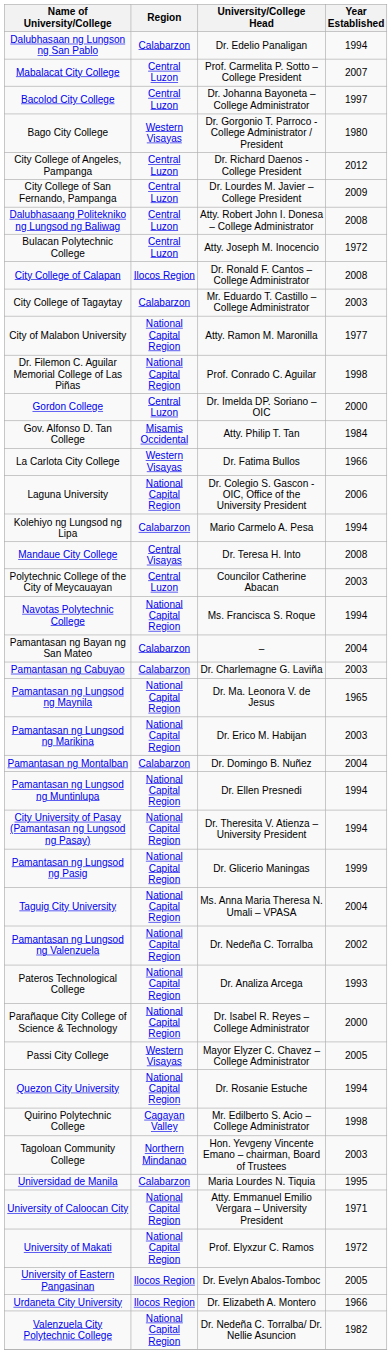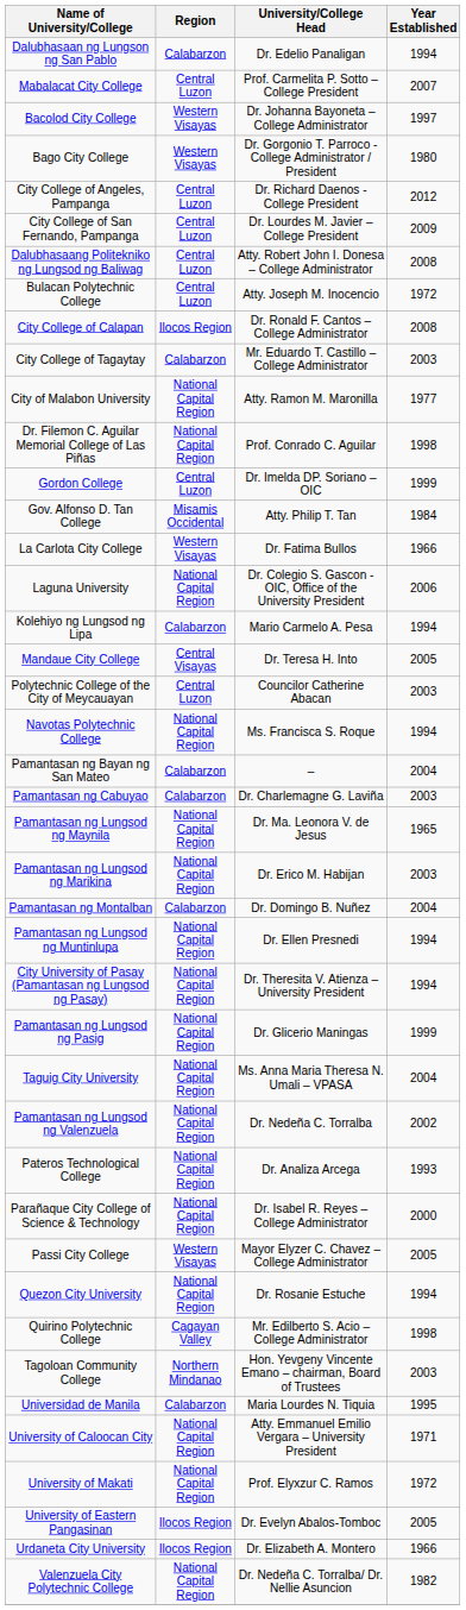 <table class="wikitable sortable">
 <tr>
 <th>Name of University/College</th>
 <th>Region</th>
 <th>University/College<br>Head</th>
 <th>Year<br>Established</th>
 </tr>
 <tr style="text-align:center;">
 <td><a href='#'>Dalubhasaan ng Lungson ng San Pablo</a></td>
 <td><a href='#'>Calabarzon</a></td>
 <td>Dr. Edelio Panaligan</td>
 <td>1994</td>
 </tr>
 <tr style="text-align:center;">
 <td><a href='#'>Mabalacat City College</a></td>
 <td><a href='#'>Central Luzon</a></td>
 <td>Prof. Carmelita P. Sotto – College President</td>
 <td>2007</td>
 </tr>
 <tr style="text-align:center;">
 <td><a href='#'>Bacolod City College</a></td>
-<td><a href='#'>Central Luzon</a></td>
+<td><a href='#'>Western Visayas</a></td>
 <td>Dr. Johanna Bayoneta – College Administrator</td>
 <td>1997</td>
 </tr>
 <tr style="text-align:center;">
 <td>Bago City College</td>
 <td><a href='#'>Western Visayas</a></td>
 <td>Dr. Gorgonio T. Parroco - College Administrator / President</td>
 <td>1980</td>
 </tr>
 <tr style="text-align:center;">
 <td>City College of Angeles, Pampanga</td>
 <td><a href='#'>Central Luzon</a></td>
 <td>Dr. Richard Daenos - College President</td>
 <td>2012</td>
 </tr>
 <tr style="text-align:center;">
 <td>City College of San Fernando, Pampanga</td>
 <td><a href='#'>Central Luzon</a></td>
 <td>Dr. Lourdes M. Javier – College President</td>
 <td>2009</td>
 </tr>
 <tr style="text-align:center;">
 <td><a href='#'>Dalubhasaang Politekniko ng Lungsod ng Baliwag</a></td>
 <td><a href='#'>Central Luzon</a></td>
 <td>Atty. Robert John I. Donesa – College Administrator</td>
 <td>2008</td>
 </tr>
 <tr style="text-align:center;">
 <td>Bulacan Polytechnic College</td>
 <td><a href='#'>Central Luzon</a></td>
 <td>Atty. Joseph M. Inocencio</td>
 <td>1972</td>
 </tr>
 <tr style="text-align:center;">
 <td><a href='#'>City College of Calapan</a></td>
 <td><a href='#'>Ilocos Region</a></td>
 <td>Dr. Ronald F. Cantos – College Administrator</td>
 <td>2008</td>
 </tr>
 <tr style="text-align:center;">
 <td>City College of Tagaytay</td>
 <td><a href='#'>Calabarzon</a></td>
 <td>Mr. Eduardo T. Castillo – College Administrator</td>
 <td>2003</td>
 </tr>
 <tr style="text-align:center;">
 <td>City of Malabon University</td>
 <td><a href='#'>National Capital Region</a></td>
 <td>Atty. Ramon M. Maronilla</td>
 <td>1977</td>
 </tr>
 <tr style="text-align:center;">
 <td>Dr. Filemon C. Aguilar Memorial College of Las Piñas</td>
 <td><a href='#'>National Capital Region</a></td>
 <td>Prof. Conrado C. Aguilar</td>
 <td>1998</td>
 </tr>
 <tr style="text-align:center;">
 <td><a href='#'>Gordon College</a></td>
 <td><a href='#'>Central Luzon</a></td>
 <td>Dr. Imelda DP. Soriano – OIC</td>
-<td>2000</td>
+<td>1999</td>
 </tr>
 <tr style="text-align:center;">
 <td>Gov. Alfonso D. Tan College</td>
 <td><a href='#'>Misamis Occidental</a></td>
 <td>Atty. Philip T. Tan</td>
 <td>1984</td>
 </tr>
 <tr style="text-align:center;">
 <td>La Carlota City College</td>
 <td><a href='#'>Western Visayas</a></td>
 <td>Dr. Fatima Bullos</td>
 <td>1966</td>
 </tr>
 <tr style="text-align:center;">
 <td>Laguna University</td>
 <td><a href='#'>National Capital Region</a></td>
 <td>Dr. Colegio S. Gascon - OIC, Office of the University President</td>
 <td>2006</td>
 </tr>
 <tr style="text-align:center;">
 <td>Kolehiyo ng Lungsod ng Lipa</td>
 <td><a href='#'>Calabarzon</a></td>
 <td>Mario Carmelo A. Pesa</td>
 <td>1994</td>
 </tr>
 <tr style="text-align:center;">
 <td><a href='#'>Mandaue City College</a></td>
 <td><a href='#'>Central Visayas</a></td>
 <td>Dr. Teresa H. Into</td>
-<td>2008</td>
+<td>2005</td>
 </tr>
 <tr style="text-align:center;">
 <td>Polytechnic College of the City of Meycauayan</td>
 <td><a href='#'>Central Luzon</a></td>
 <td>Councilor Catherine Abacan</td>
 <td>2003</td>
 </tr>
 <tr style="text-align:center;">
 <td><a href='#'>Navotas Polytechnic College</a></td>
 <td><a href='#'>National Capital Region</a></td>
 <td>Ms. Francisca S. Roque</td>
 <td>1994</td>
 </tr>
 <tr style="text-align:center;">
 <td>Pamantasan ng Bayan ng San Mateo</td>
 <td><a href='#'>Calabarzon</a></td>
 <td>–</td>
 <td>2004</td>
 </tr>
 <tr style="text-align:center;">
 <td><a href='#'>Pamantasan ng Cabuyao</a></td>
 <td><a href='#'>Calabarzon</a></td>
 <td>Dr. Charlemagne G. Laviña</td>
 <td>2003</td>
 </tr>
 <tr style="text-align:center;">
 <td><a href='#'>Pamantasan ng Lungsod ng Maynila</a></td>
 <td><a href='#'>National Capital Region</a></td>
 <td>Dr. Ma. Leonora V. de Jesus</td>
 <td>1965</td>
 </tr>
 <tr style="text-align:center;">
 <td><a href='#'>Pamantasan ng Lungsod ng Marikina</a></td>
 <td><a href='#'>National Capital Region</a></td>
 <td>Dr. Erico M. Habijan</td>
 <td>2003</td>
 </tr>
 <tr style="text-align:center;">
 <td><a href='#'>Pamantasan ng Montalban</a></td>
 <td><a href='#'>Calabarzon</a></td>
 <td>Dr. Domingo B. Nuñez</td>
 <td>2004</td>
 </tr>
 <tr style="text-align:center;">
 <td><a href='#'>Pamantasan ng Lungsod ng Muntinlupa</a></td>
 <td><a href='#'>National Capital Region</a></td>
 <td>Dr. Ellen Presnedi</td>
 <td>1994</td>
 </tr>
 <tr style="text-align:center;">
 <td><a href='#'>City University of Pasay (Pamantasan ng Lungsod ng Pasay)</a></td>
 <td><a href='#'>National Capital Region</a></td>
 <td>Dr. Theresita V. Atienza – University President</td>
 <td>1994</td>
 </tr>
 <tr style="text-align:center;">
 <td><a href='#'>Pamantasan ng Lungsod ng Pasig</a></td>
 <td><a href='#'>National Capital Region</a></td>
 <td>Dr. Glicerio Maningas</td>
 <td>1999</td>
 </tr>
 <tr style="text-align:center;">
 <td><a href='#'>Taguig City University</a></td>
 <td><a href='#'>National Capital Region</a></td>
 <td>Ms. Anna Maria Theresa N. Umali – VPASA</td>
 <td>2004</td>
 </tr>
 <tr style="text-align:center;">
 <td><a href='#'>Pamantasan ng Lungsod ng Valenzuela</a></td>
 <td><a href='#'>National Capital Region</a></td>
 <td>Dr. Nedeña C. Torralba</td>
 <td>2002</td>
 </tr>
 <tr style="text-align:center;">
 <td>Pateros Technological College</td>
 <td><a href='#'>National Capital Region</a></td>
 <td>Dr. Analiza Arcega</td>
 <td>1993</td>
 </tr>
 <tr style="text-align:center;">
 <td>Parañaque City College of Science & Technology</td>
 <td><a href='#'>National Capital Region</a></td>
 <td>Dr. Isabel R. Reyes – College Administrator</td>
 <td>2000</td>
 </tr>
 <tr style="text-align:center;">
 <td>Passi City College</td>
 <td><a href='#'>Western Visayas</a></td>
 <td>Mayor Elyzer C. Chavez – College Administrator</td>
 <td>2005</td>
 </tr>
 <tr style="text-align:center;">
 <td><a href='#'>Quezon City University</a></td>
 <td><a href='#'>National Capital Region</a></td>
 <td>Dr. Rosanie Estuche</td>
 <td>1994</td>
 </tr>
 <tr style="text-align:center;">
 <td>Quirino Polytechnic College</td>
 <td><a href='#'>Cagayan Valley</a></td>
 <td>Mr. Edilberto S. Acio – College Administrator</td>
 <td>1998</td>
 </tr>
 <tr style="text-align:center;">
 <td>Tagoloan Community College</td>
 <td><a href='#'>Northern Mindanao</a></td>
 <td>Hon. Yevgeny Vincente Emano – chairman, Board of Trustees</td>
 <td>2003</td>
 </tr>
 <tr style="text-align:center;">
 <td><a href='#'>Universidad de Manila</a></td>
 <td><a href='#'>Calabarzon</a></td>
 <td>Maria Lourdes N. Tiquia</td>
 <td>1995</td>
 </tr>
 <tr style="text-align:center;">
 <td><a href='#'>University of Caloocan City</a></td>
 <td><a href='#'>National Capital Region</a></td>
 <td>Atty. Emmanuel Emilio Vergara – University President</td>
 <td>1971</td>
 </tr>
 <tr style="text-align:center;">
 <td><a href='#'>University of Makati</a></td>
 <td><a href='#'>National Capital Region</a></td>
 <td>Prof. Elyxzur C. Ramos</td>
 <td>1972</td>
 </tr>
 <tr style="text-align:center;">
 <td><a href='#'>University of Eastern Pangasinan</a></td>
 <td><a href='#'>Ilocos Region</a></td>
 <td>Dr. Evelyn Abalos-Tomboc</td>
 <td>2005</td>
 </tr>
 <tr style="text-align:center;">
 <td><a href='#'>Urdaneta City University</a></td>
 <td><a href='#'>Ilocos Region</a></td>
 <td>Dr. Elizabeth A. Montero</td>
 <td>1966</td>
 </tr>
 <tr style="text-align:center;">
 <td><a href='#'>Valenzuela City Polytechnic College</a></td>
 <td><a href='#'>National Capital Region</a></td>
 <td>Dr. Nedeña C. Torralba/ Dr. Nellie Asuncion</td>
 <td>1982</td>
 </tr>
 <tr style="text-align:center;">
 </tr>
 </table>
